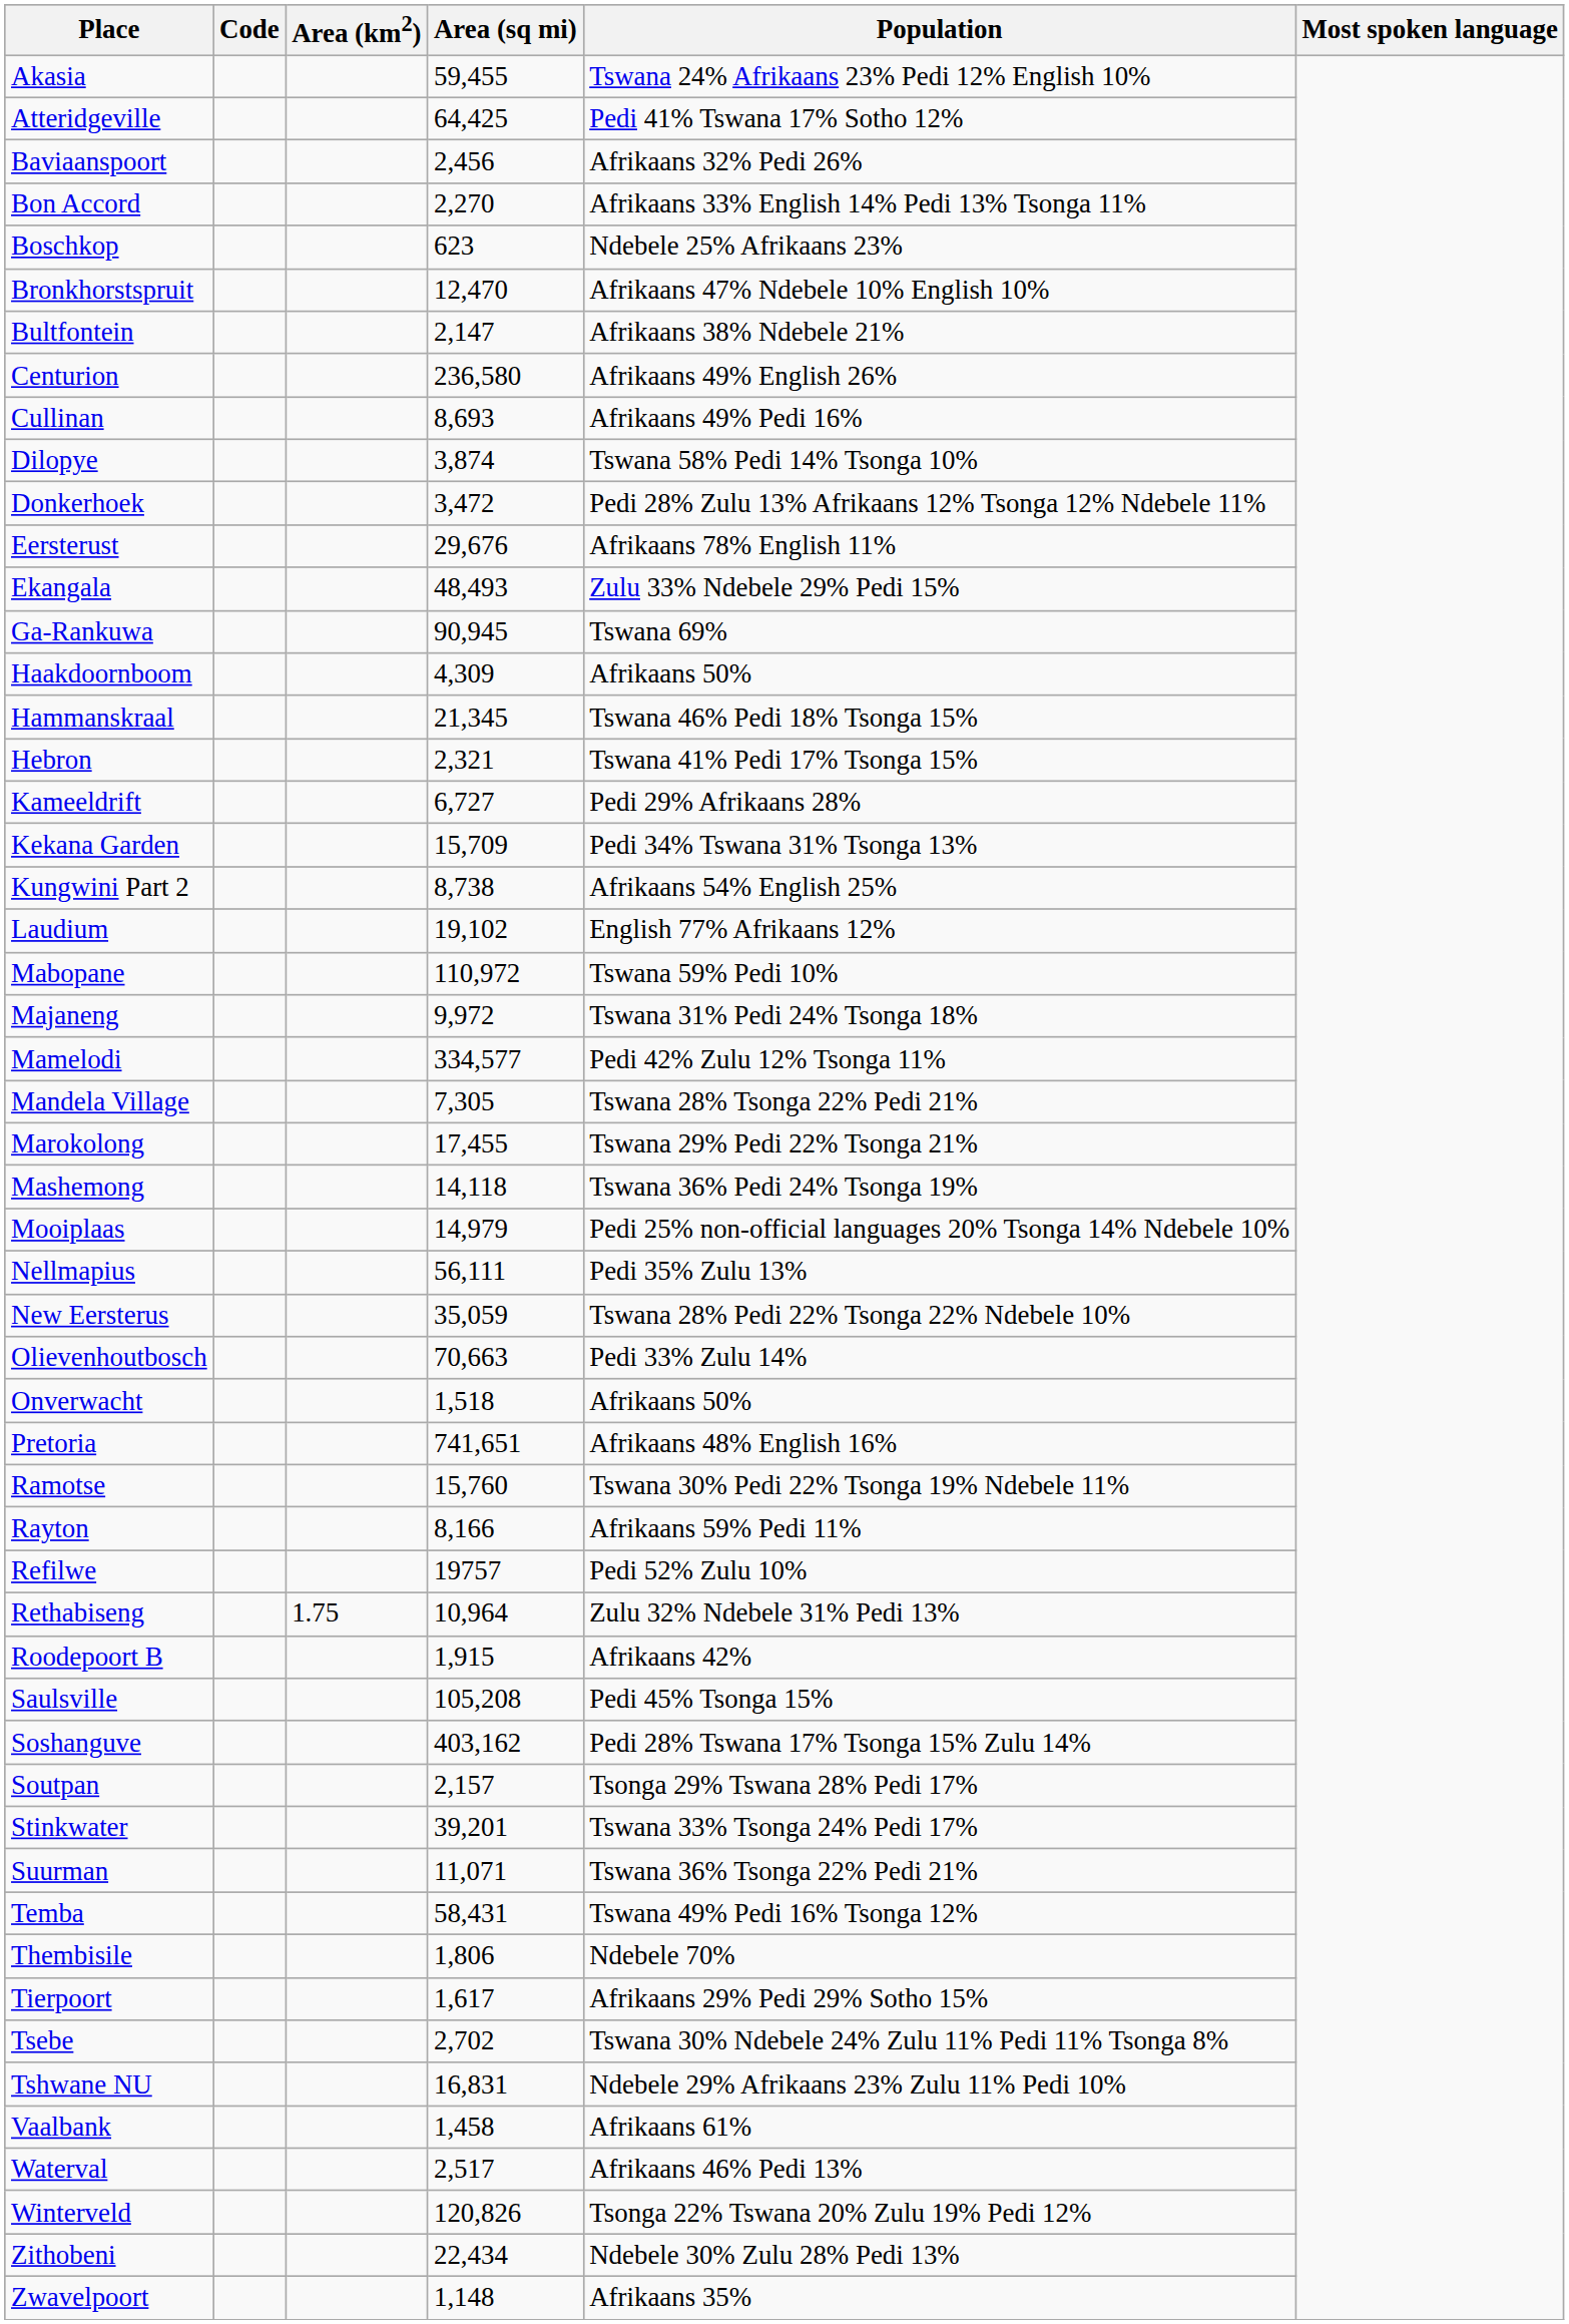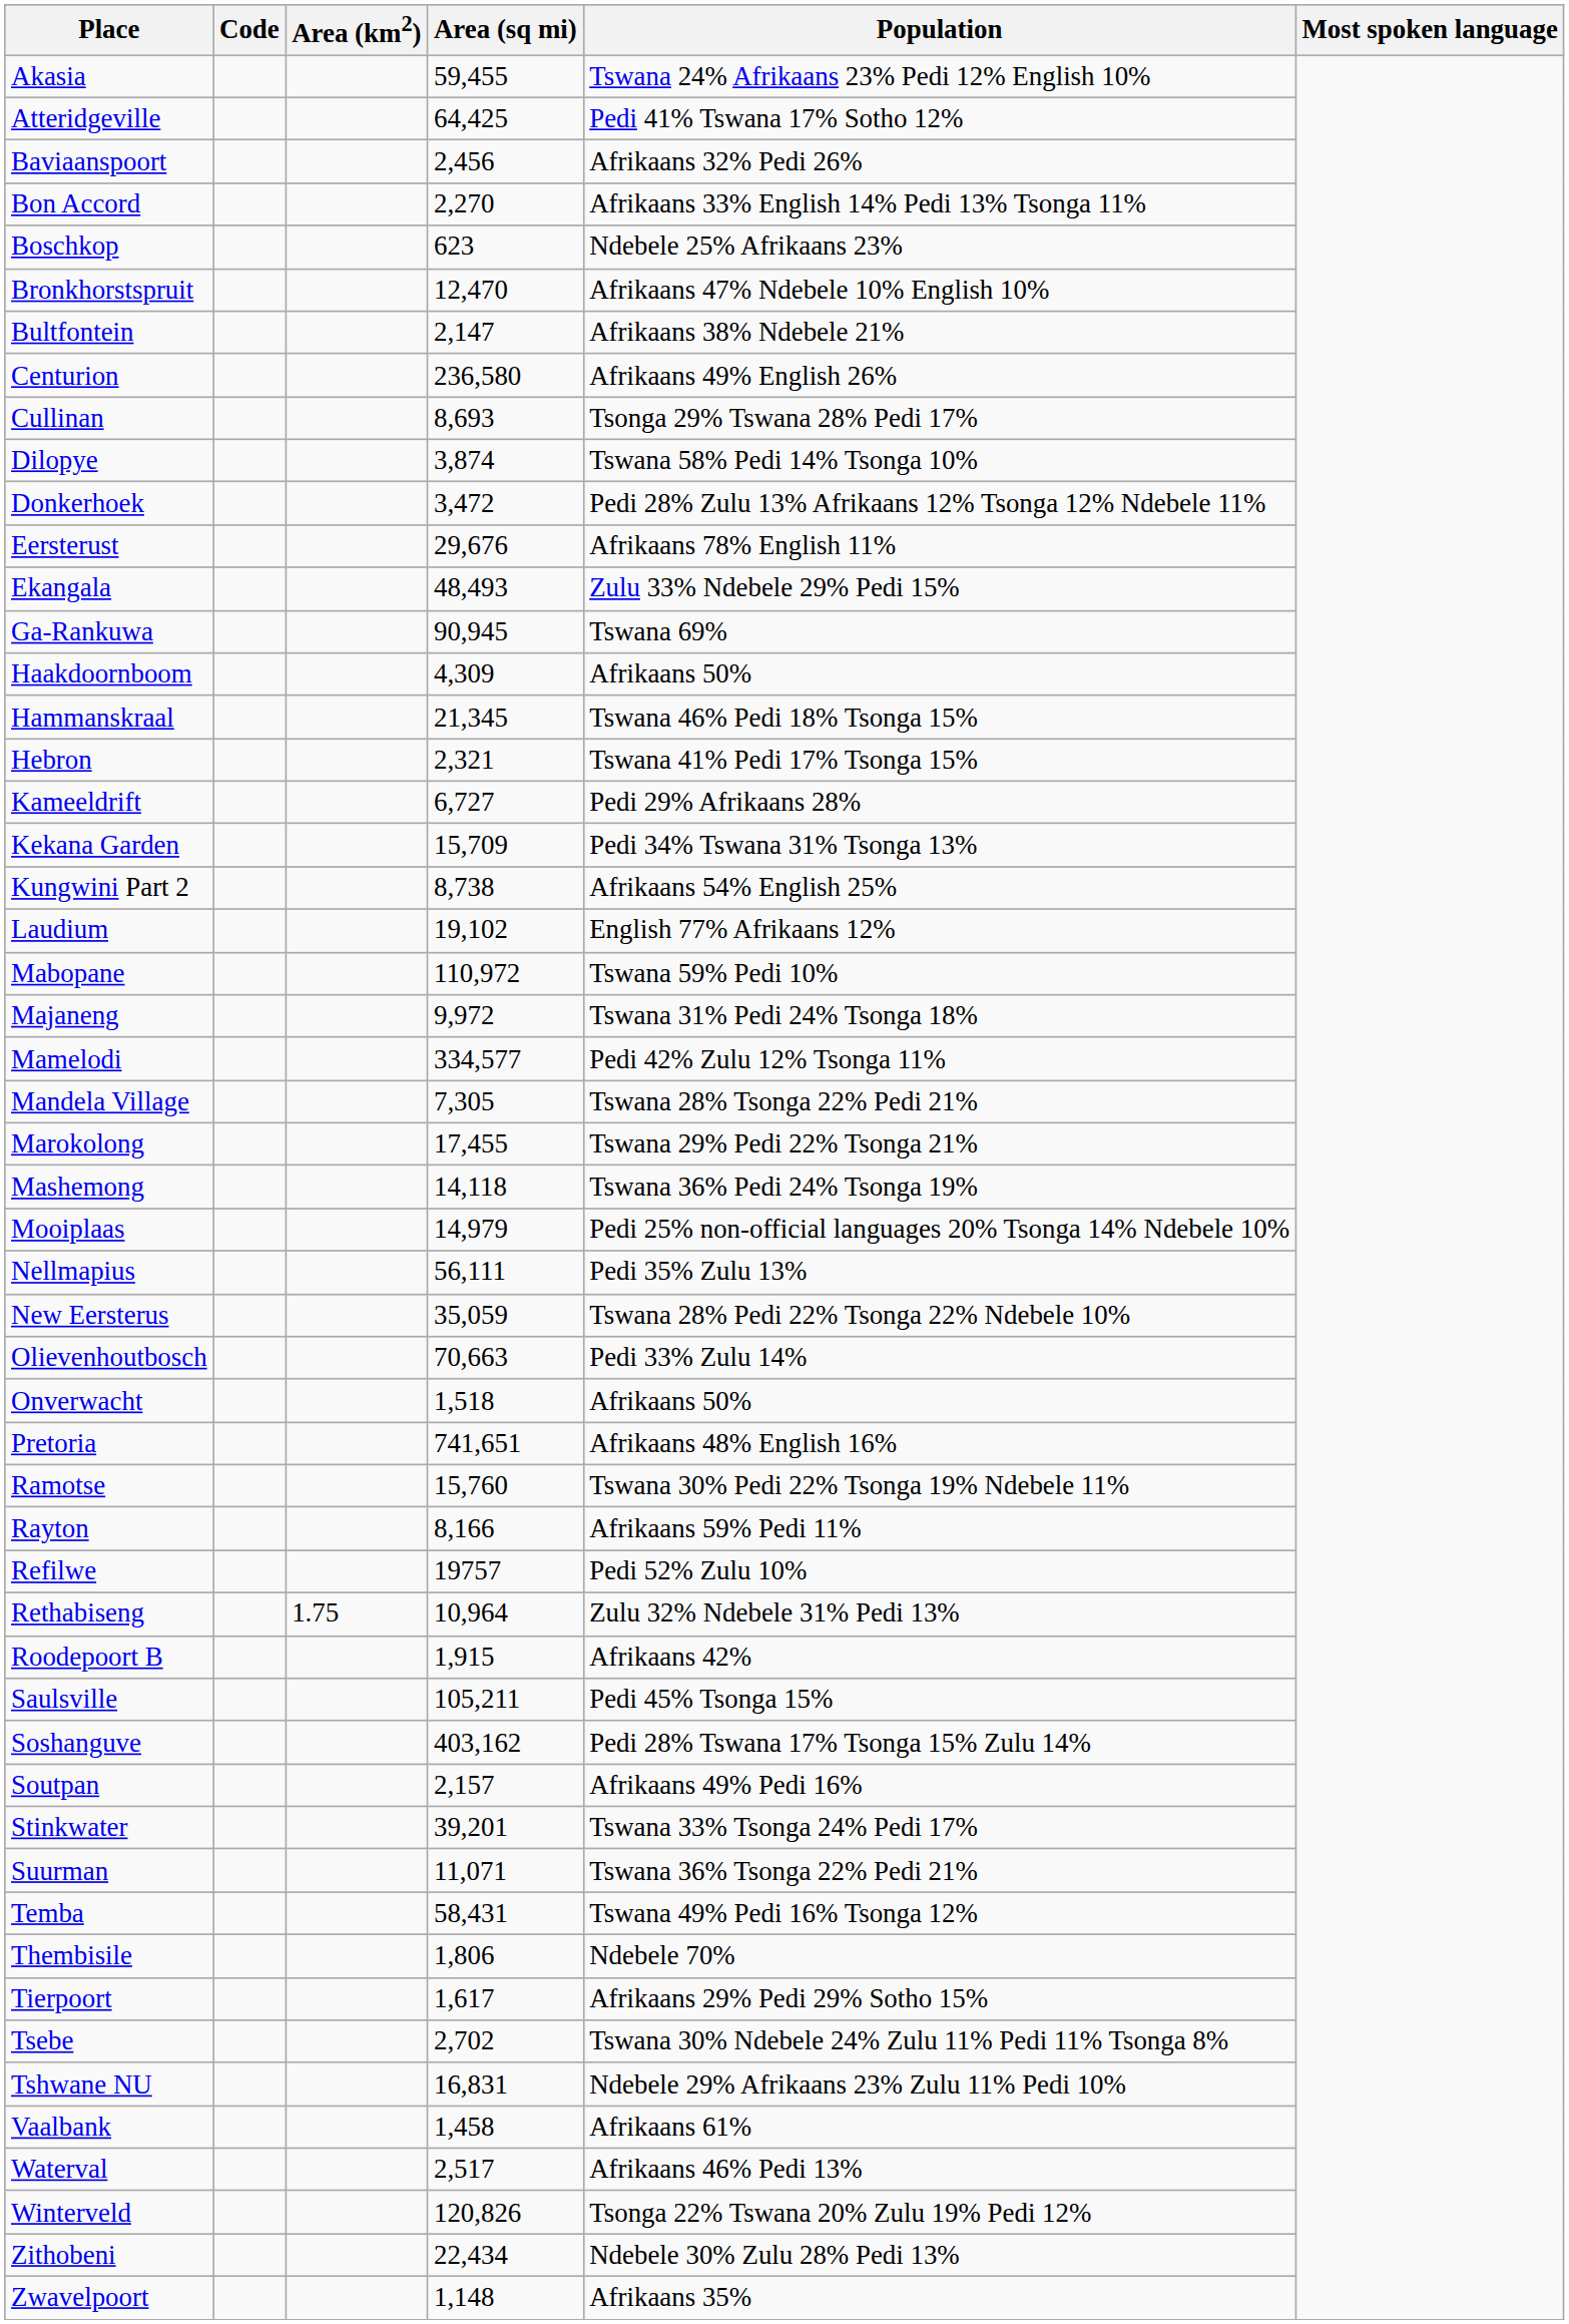 <table class="wikitable sortable">
 <tr>
 <th>Place</th>
 <th>Code</th>
 <th>Area (km<sup>2</sup>)</th>
 <th>Area (sq mi)</th>
 <th>Population</th>
 <th>Most spoken language</th>
 </tr>
 <tr>
 <td><a href='#'>Akasia</a></td>
 <td></td>
 <td></td>
 <td>59,455</td>
 <td><a href='#'>Tswana</a> 24% <a href='#'>Afrikaans</a> 23% Pedi 12% English 10%</td>
 </tr>
 <tr>
 <td><a href='#'>Atteridgeville</a></td>
 <td></td>
 <td></td>
 <td>64,425</td>
 <td><a href='#'>Pedi</a> 41% Tswana 17% Sotho 12%</td>
 </tr>
 <tr>
 <td><a href='#'>Baviaanspoort</a></td>
 <td></td>
 <td></td>
 <td>2,456</td>
 <td>Afrikaans 32% Pedi 26%</td>
 </tr>
 <tr>
 <td><a href='#'>Bon Accord</a></td>
 <td></td>
 <td></td>
 <td>2,270</td>
 <td>Afrikaans 33% English 14% Pedi 13% Tsonga 11%</td>
 </tr>
 <tr>
 <td><a href='#'>Boschkop</a></td>
 <td></td>
 <td></td>
 <td>623</td>
 <td>Ndebele 25%  Afrikaans 23%</td>
 </tr>
 <tr>
 <td><a href='#'>Bronkhorstspruit</a></td>
 <td></td>
 <td></td>
 <td>12,470</td>
 <td>Afrikaans 47% Ndebele 10% English 10%</td>
 </tr>
 <tr>
 <td><a href='#'>Bultfontein</a></td>
 <td></td>
 <td></td>
 <td>2,147</td>
 <td>Afrikaans 38% Ndebele 21%</td>
 </tr>
 <tr>
 <td><a href='#'>Centurion</a></td>
 <td></td>
 <td></td>
 <td>236,580</td>
 <td>Afrikaans 49%  English 26%</td>
 </tr>
 <tr>
 <td><a href='#'>Cullinan</a></td>
 <td></td>
 <td></td>
 <td>8,693</td>
-<td>Afrikaans 49% Pedi 16%</td>
+<td>Tsonga 29% Tswana 28% Pedi 17%</td>
 </tr>
 <tr>
 <td><a href='#'>Dilopye</a></td>
 <td></td>
 <td></td>
 <td>3,874</td>
 <td>Tswana 58% Pedi 14% Tsonga 10%</td>
 </tr>
 <tr>
 <td><a href='#'>Donkerhoek</a></td>
 <td></td>
 <td></td>
 <td>3,472</td>
 <td>Pedi 28% Zulu 13% Afrikaans 12% Tsonga 12% Ndebele 11%</td>
 </tr>
 <tr>
 <td><a href='#'>Eersterust</a></td>
 <td></td>
 <td></td>
 <td>29,676</td>
 <td>Afrikaans 78% English 11%</td>
 </tr>
 <tr>
 <td><a href='#'>Ekangala</a></td>
 <td></td>
 <td></td>
 <td>48,493</td>
 <td><a href='#'>Zulu</a> 33% Ndebele 29% Pedi 15%</td>
 </tr>
 <tr>
 <td><a href='#'>Ga-Rankuwa</a></td>
 <td></td>
 <td></td>
 <td>90,945</td>
 <td>Tswana 69%</td>
 </tr>
 <tr>
 <td><a href='#'>Haakdoornboom</a></td>
 <td></td>
 <td></td>
 <td>4,309</td>
 <td>Afrikaans 50%</td>
 </tr>
 <tr>
 <td><a href='#'>Hammanskraal</a></td>
 <td></td>
 <td></td>
 <td>21,345</td>
 <td>Tswana 46% Pedi 18% Tsonga 15%</td>
 </tr>
 <tr>
 <td><a href='#'>Hebron</a></td>
 <td></td>
 <td></td>
 <td>2,321</td>
 <td>Tswana 41% Pedi 17% Tsonga 15%</td>
 </tr>
 <tr>
 <td><a href='#'>Kameeldrift</a></td>
 <td></td>
 <td></td>
 <td>6,727</td>
 <td>Pedi 29% Afrikaans 28%</td>
 </tr>
 <tr>
 <td><a href='#'>Kekana Garden</a></td>
 <td></td>
 <td></td>
 <td>15,709</td>
 <td>Pedi 34% Tswana 31% Tsonga 13%</td>
 </tr>
 <tr>
 <td><a href='#'>Kungwini</a> Part 2</td>
 <td></td>
 <td></td>
 <td>8,738</td>
 <td>Afrikaans 54% English 25%</td>
 </tr>
 <tr>
 <td><a href='#'>Laudium</a></td>
 <td></td>
 <td></td>
 <td>19,102</td>
 <td>English  77%  Afrikaans 12%</td>
 </tr>
 <tr>
 <td><a href='#'>Mabopane</a></td>
 <td></td>
 <td></td>
 <td>110,972</td>
 <td>Tswana 59%  Pedi 10%</td>
 </tr>
 <tr>
 <td><a href='#'>Majaneng</a></td>
 <td></td>
 <td></td>
 <td>9,972</td>
 <td>Tswana 31% Pedi 24% Tsonga 18%</td>
 </tr>
 <tr>
 <td><a href='#'>Mamelodi</a></td>
 <td></td>
 <td></td>
 <td>334,577</td>
 <td>Pedi 42%  Zulu 12%   Tsonga 11%</td>
 </tr>
 <tr>
 <td><a href='#'>Mandela Village</a></td>
 <td></td>
 <td></td>
 <td>7,305</td>
 <td>Tswana 28% Tsonga 22% Pedi 21%</td>
 </tr>
 <tr>
 <td><a href='#'>Marokolong</a></td>
 <td></td>
 <td></td>
 <td>17,455</td>
 <td>Tswana 29% Pedi 22%  Tsonga 21%</td>
 </tr>
 <tr>
 <td><a href='#'>Mashemong</a></td>
 <td></td>
 <td></td>
 <td>14,118</td>
 <td>Tswana 36% Pedi 24% Tsonga 19%</td>
 </tr>
 <tr>
 <td><a href='#'>Mooiplaas</a></td>
 <td></td>
 <td></td>
 <td>14,979</td>
 <td>Pedi 25% non-official languages 20% Tsonga 14% Ndebele 10%</td>
 </tr>
 <tr>
 <td><a href='#'>Nellmapius</a></td>
 <td></td>
 <td></td>
 <td>56,111</td>
 <td>Pedi 35% Zulu 13%</td>
 </tr>
 <tr>
 <td><a href='#'>New Eersterus</a></td>
 <td></td>
 <td></td>
 <td>35,059</td>
 <td>Tswana 28% Pedi 22% Tsonga 22% Ndebele 10%</td>
 </tr>
 <tr>
 <td><a href='#'>Olievenhoutbosch</a></td>
 <td></td>
 <td></td>
 <td>70,663</td>
 <td>Pedi 33%  Zulu 14%</td>
 </tr>
 <tr>
 <td><a href='#'>Onverwacht</a></td>
 <td></td>
 <td></td>
 <td>1,518</td>
 <td>Afrikaans 50%</td>
 </tr>
 <tr>
 <td><a href='#'>Pretoria</a></td>
 <td></td>
 <td></td>
 <td>741,651</td>
 <td>Afrikaans 48%  English 16%</td>
 </tr>
 <tr>
 <td><a href='#'>Ramotse</a></td>
 <td></td>
 <td></td>
 <td>15,760</td>
 <td>Tswana 30% Pedi 22% Tsonga 19% Ndebele 11%</td>
 </tr>
 <tr>
 <td><a href='#'>Rayton</a></td>
 <td></td>
 <td></td>
 <td>8,166</td>
 <td>Afrikaans 59% Pedi 11%</td>
 </tr>
 <tr>
 <td><a href='#'>Refilwe</a></td>
 <td></td>
 <td></td>
 <td>19757</td>
 <td>Pedi 52% Zulu 10%</td>
 </tr>
 <tr>
 <td><a href='#'>Rethabiseng</a></td>
 <td></td>
 <td>1.75</td>
 <td>10,964</td>
 <td>Zulu 32% Ndebele 31% Pedi 13%</td>
 </tr>
 <tr>
 <td><a href='#'>Roodepoort B</a></td>
 <td></td>
 <td></td>
 <td>1,915</td>
 <td>Afrikaans 42%</td>
 </tr>
 <tr>
 <td><a href='#'>Saulsville</a></td>
 <td></td>
 <td></td>
-<td>105,208</td>
+<td>105,211</td>
 <td>Pedi 45%  Tsonga 15%</td>
 </tr>
 <tr>
 <td><a href='#'>Soshanguve</a></td>
 <td></td>
 <td></td>
 <td>403,162</td>
 <td>Pedi 28%  Tswana 17%  Tsonga 15%  Zulu 14%</td>
 </tr>
 <tr>
 <td><a href='#'>Soutpan</a></td>
 <td></td>
 <td></td>
 <td>2,157</td>
-<td>Tsonga 29% Tswana 28% Pedi 17%</td>
+<td>Afrikaans 49% Pedi 16%</td>
 </tr>
 <tr>
 <td><a href='#'>Stinkwater</a></td>
 <td></td>
 <td></td>
 <td>39,201</td>
 <td>Tswana 33% Tsonga 24% Pedi 17%</td>
 </tr>
 <tr>
 <td><a href='#'>Suurman</a></td>
 <td></td>
 <td></td>
 <td>11,071</td>
 <td>Tswana 36% Tsonga 22% Pedi 21%</td>
 </tr>
 <tr>
 <td><a href='#'>Temba</a></td>
 <td></td>
 <td></td>
 <td>58,431</td>
 <td>Tswana 49% Pedi 16% Tsonga 12%</td>
 </tr>
 <tr>
 <td><a href='#'>Thembisile</a></td>
 <td></td>
 <td></td>
 <td>1,806</td>
 <td>Ndebele 70%</td>
 </tr>
 <tr>
 <td><a href='#'>Tierpoort</a></td>
 <td></td>
 <td></td>
 <td>1,617</td>
 <td>Afrikaans 29% Pedi 29% Sotho 15%</td>
 </tr>
 <tr>
 <td><a href='#'>Tsebe</a></td>
 <td></td>
 <td></td>
 <td>2,702</td>
 <td>Tswana 30% Ndebele 24% Zulu 11% Pedi 11% Tsonga 8%</td>
 </tr>
 <tr>
 <td><a href='#'>Tshwane NU</a></td>
 <td></td>
 <td></td>
 <td>16,831</td>
 <td>Ndebele 29%  Afrikaans 23% Zulu 11% Pedi 10%</td>
 </tr>
 <tr>
 <td><a href='#'>Vaalbank</a></td>
 <td></td>
 <td></td>
 <td>1,458</td>
 <td>Afrikaans 61%</td>
 </tr>
 <tr>
 <td><a href='#'>Waterval</a></td>
 <td></td>
 <td></td>
 <td>2,517</td>
 <td>Afrikaans 46% Pedi 13%</td>
 </tr>
 <tr>
 <td><a href='#'>Winterveld</a></td>
 <td></td>
 <td></td>
 <td>120,826</td>
 <td>Tsonga 22% Tswana 20%  Zulu 19%  Pedi 12%</td>
 </tr>
 <tr>
 <td><a href='#'>Zithobeni</a></td>
 <td></td>
 <td></td>
 <td>22,434</td>
 <td>Ndebele 30% Zulu 28% Pedi 13%</td>
 </tr>
 <tr>
 <td><a href='#'>Zwavelpoort</a></td>
 <td></td>
 <td></td>
 <td>1,148</td>
 <td>Afrikaans 35%</td>
 </tr>
 <tr>
 </tr>
 </table>
